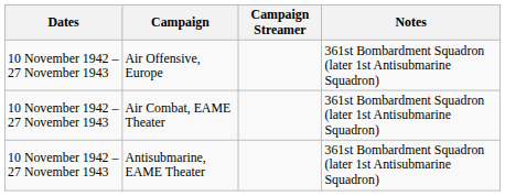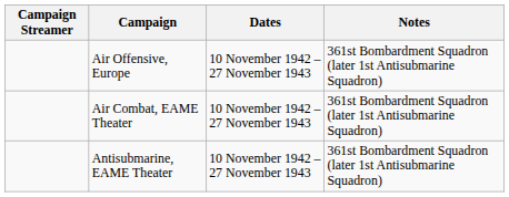 <table class="wikitable">
 <tr style="background:#efefef;">
+<th>Campaign Streamer</th>
+<th>Campaign</th>
 <th>Dates</th>
-<th>Campaign</th>
-<th>Campaign Streamer</th>
 <th>Notes</th>
 </tr>
 <tr>
+<td></td>
+<td>Air Offensive, Europe</td>
 <td>10 November 1942 – 27 November 1943</td>
-<td>Air Offensive, Europe</td>
-<td></td>
 <td>361st Bombardment Squadron (later 1st Antisubmarine Squadron)</td>
 </tr>
 <tr>
+<td></td>
+<td>Air Combat, EAME Theater</td>
 <td>10 November 1942 – 27 November 1943</td>
-<td>Air Combat, EAME Theater</td>
-<td></td>
 <td>361st Bombardment Squadron (later 1st Antisubmarine Squadron)</td>
 </tr>
 <tr>
+<td></td>
+<td>Antisubmarine, EAME Theater</td>
 <td>10 November 1942 – 27 November 1943</td>
-<td>Antisubmarine, EAME Theater</td>
-<td></td>
 <td>361st Bombardment Squadron (later 1st Antisubmarine Squadron)</td>
 </tr>
 </table>
